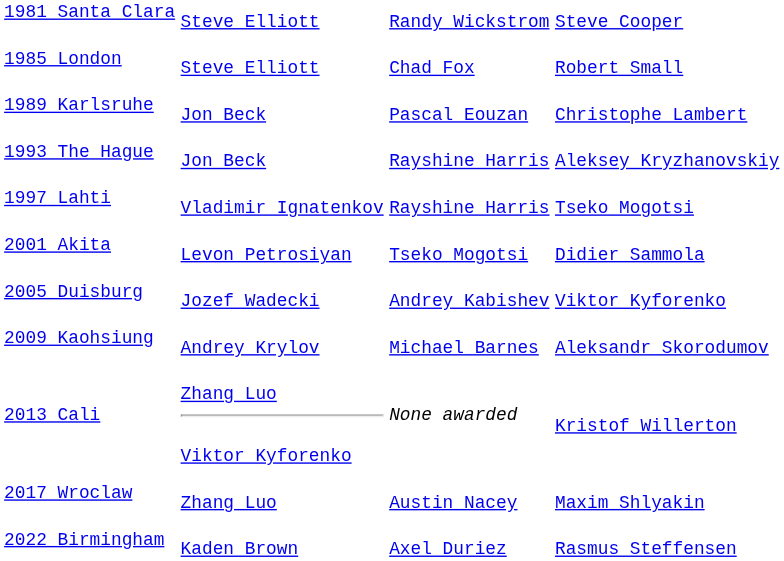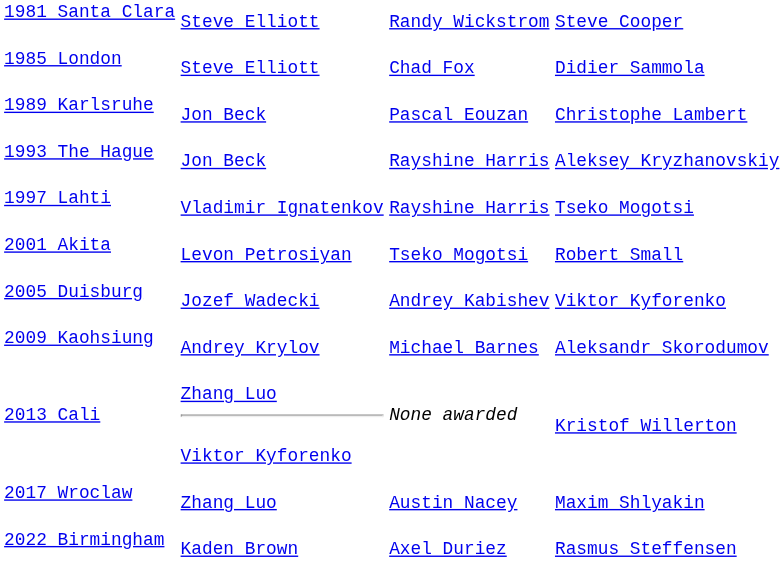 <table>
 <tr>
 <td><a href='#'>1981 Santa Clara</a></td>
 <td><br> <a href='#'>Steve Elliott</a></td>
 <td><br> <a href='#'>Randy Wickstrom</a></td>
 <td><br> <a href='#'>Steve Cooper</a></td>
 </tr>
 <tr>
 <td><a href='#'>1985 London</a></td>
 <td><br> <a href='#'>Steve Elliott</a></td>
 <td><br> <a href='#'>Chad Fox</a></td>
-<td><br> <a href='#'>Robert Small</a></td>
+<td><br> <a href='#'>Didier Sammola</a></td>
 </tr>
 <tr>
 <td><a href='#'>1989 Karlsruhe</a></td>
 <td><br> <a href='#'>Jon Beck</a></td>
 <td><br> <a href='#'>Pascal Eouzan</a></td>
 <td><br> <a href='#'>Christophe Lambert</a></td>
 </tr>
 <tr>
 <td><a href='#'>1993 The Hague</a></td>
 <td><br> <a href='#'>Jon Beck</a></td>
 <td><br> <a href='#'>Rayshine Harris</a></td>
 <td><br> <a href='#'>Aleksey Kryzhanovskiy</a></td>
 </tr>
 <tr>
 <td><a href='#'>1997 Lahti</a></td>
 <td><br> <a href='#'>Vladimir Ignatenkov</a></td>
 <td><br> <a href='#'>Rayshine Harris</a></td>
 <td><br> <a href='#'>Tseko Mogotsi</a></td>
 </tr>
 <tr>
 <td><a href='#'>2001 Akita</a></td>
 <td><br> <a href='#'>Levon Petrosiyan</a></td>
 <td><br> <a href='#'>Tseko Mogotsi</a></td>
-<td><br> <a href='#'>Didier Sammola</a></td>
+<td><br> <a href='#'>Robert Small</a></td>
 </tr>
 <tr>
 <td><a href='#'>2005 Duisburg</a></td>
 <td><br> <a href='#'>Jozef Wadecki</a></td>
 <td><br> <a href='#'>Andrey Kabishev</a></td>
 <td><br> <a href='#'>Viktor Kyforenko</a></td>
 </tr>
 <tr>
 <td><a href='#'>2009 Kaohsiung</a></td>
 <td><br> <a href='#'>Andrey Krylov</a></td>
 <td><br> <a href='#'>Michael Barnes</a></td>
 <td><br> <a href='#'>Aleksandr Skorodumov</a></td>
 </tr>
 <tr>
 <td><a href='#'>2013 Cali</a></td>
 <td><br> <a href='#'>Zhang Luo</a><hr><br> <a href='#'>Viktor Kyforenko</a></td>
 <td><em>None awarded</em></td>
 <td><br> <a href='#'>Kristof Willerton</a></td>
 </tr>
 <tr>
 <td><a href='#'>2017 Wroclaw</a></td>
 <td><br> <a href='#'>Zhang Luo</a></td>
 <td><br> <a href='#'>Austin Nacey</a></td>
 <td><br> <a href='#'>Maxim Shlyakin</a></td>
 </tr>
 <tr>
 <td><a href='#'>2022 Birmingham</a></td>
 <td><br> <a href='#'>Kaden Brown</a></td>
 <td><br> <a href='#'>Axel Duriez</a></td>
 <td><br> <a href='#'>Rasmus Steffensen</a></td>
 </tr>
 </table>
